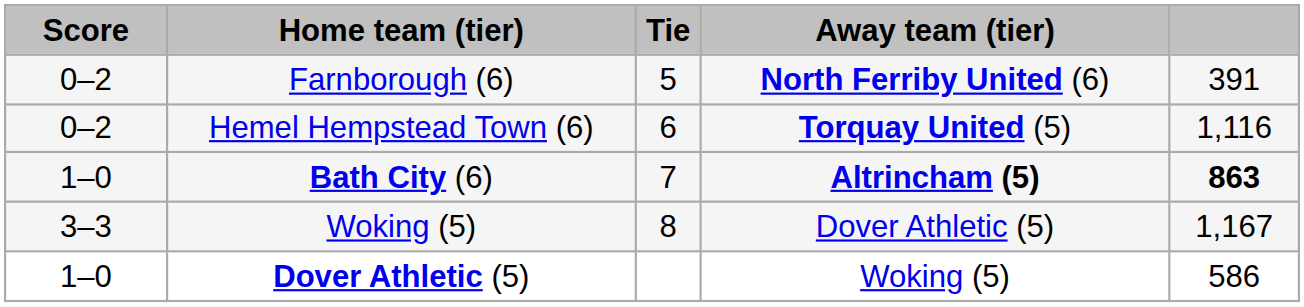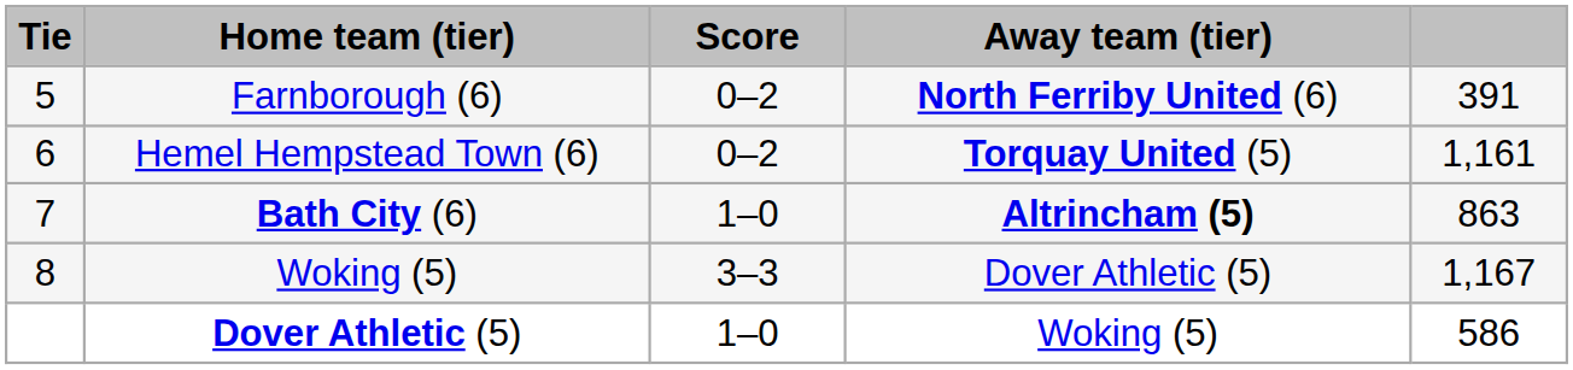 <table class="wikitable" style="width: 600px; background:WhiteSmoke; text-align:center; font-size:90%">
 <tr>
+<td scope="col" style="width:  5.00%; background:silver;"><strong>Tie</strong></td>
+<td scope="col" style="width: 36.25%; background:silver;"><strong>Home team (tier)</strong></td>
 <td scope="col" style="width: 12.50%; background:silver;"><strong>Score</strong></td>
-<td scope="col" style="width: 36.25%; background:silver;"><strong>Home team (tier)</strong></td>
-<td scope="col" style="width:  5.00%; background:silver;"><strong>Tie</strong></td>
 <td scope="col" style="width: 36.25%; background:silver;"><strong>Away team (tier)</strong></td>
 <td scope="col" style="width: 10.00%; background:silver;"><strong></strong></td>
 </tr>
 <tr>
+<td>5</td>
+<td><a href='#'>Farnborough</a> (6)</td>
 <td>0–2</td>
-<td><a href='#'>Farnborough</a> (6)</td>
-<td>5</td>
 <td><strong><a href='#'>North Ferriby United</a></strong> (6)</td>
 <td>391</td>
 </tr>
 <tr>
+<td>6</td>
+<td><a href='#'>Hemel Hempstead Town</a> (6)</td>
 <td>0–2</td>
-<td><a href='#'>Hemel Hempstead Town</a> (6)</td>
-<td>6</td>
 <td><strong><a href='#'>Torquay United</a></strong> (5)</td>
-<td>1,116</td>
+<td>1,161</td>
 </tr>
 <tr>
+<td>7</td>
+<td><strong><a href='#'>Bath City</a></strong> (6)</td>
 <td>1–0</td>
-<td><strong><a href='#'>Bath City</a></strong> (6)</td>
-<td>7</td>
 <td><strong><a href='#'>Altrincham</a> (5)</strong></td>
-<td><strong>863</strong></td>
+<td>863</td>
 </tr>
 <tr>
+<td>8</td>
+<td><a href='#'>Woking</a> (5)</td>
 <td>3–3</td>
-<td><a href='#'>Woking</a> (5)</td>
-<td>8</td>
 <td><a href='#'>Dover Athletic</a> (5)</td>
 <td>1,167</td>
 </tr>
 <tr style="background:white;">
+<td><em></em></td>
+<td><strong><a href='#'>Dover Athletic</a></strong> (5)</td>
 <td>1–0</td>
-<td><strong><a href='#'>Dover Athletic</a></strong> (5)</td>
-<td><em></em></td>
 <td><a href='#'>Woking</a> (5)</td>
 <td>586</td>
 </tr>
 </table>
